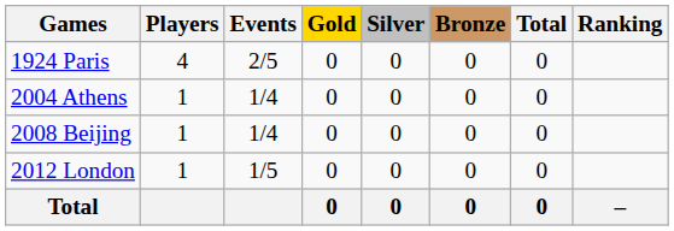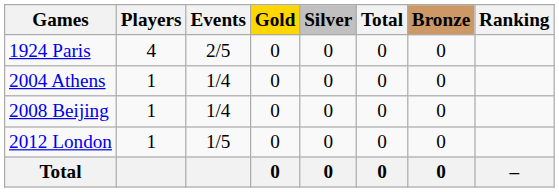 <table class="wikitable sortable" style="text-align:center">
 <tr>
 <th>Games</th>
 <th>Players</th>
 <th>Events</th>
 <th style="background-color:gold;">Gold</th>
 <th style="background-color:silver;">Silver</th>
+<th>Total</th>
 <th style="background-color:#c96;">Bronze</th>
-<th>Total</th>
 <th>Ranking</th>
 </tr>
 <tr>
 <td align=left><a href='#'>1924 Paris</a></td>
 <td>4</td>
 <td>2/5</td>
 <td>0</td>
 <td>0</td>
 <td>0</td>
 <td>0</td>
 <td></td>
 </tr>
 <tr>
 <td align=left><a href='#'>2004 Athens</a></td>
 <td>1</td>
 <td>1/4</td>
 <td>0</td>
 <td>0</td>
 <td>0</td>
 <td>0</td>
 <td></td>
 </tr>
 <tr>
 <td align=left><a href='#'>2008 Beijing</a></td>
 <td>1</td>
 <td>1/4</td>
 <td>0</td>
 <td>0</td>
 <td>0</td>
 <td>0</td>
 <td></td>
 </tr>
 <tr>
 <td align=left><a href='#'>2012 London</a></td>
 <td>1</td>
 <td>1/5</td>
 <td>0</td>
 <td>0</td>
 <td>0</td>
 <td>0</td>
 <td></td>
 </tr>
 <tr>
 <th>Total</th>
 <th></th>
 <th></th>
 <th>0</th>
 <th>0</th>
 <th>0</th>
 <th>0</th>
 <th>–</th>
 </tr>
 </table>
